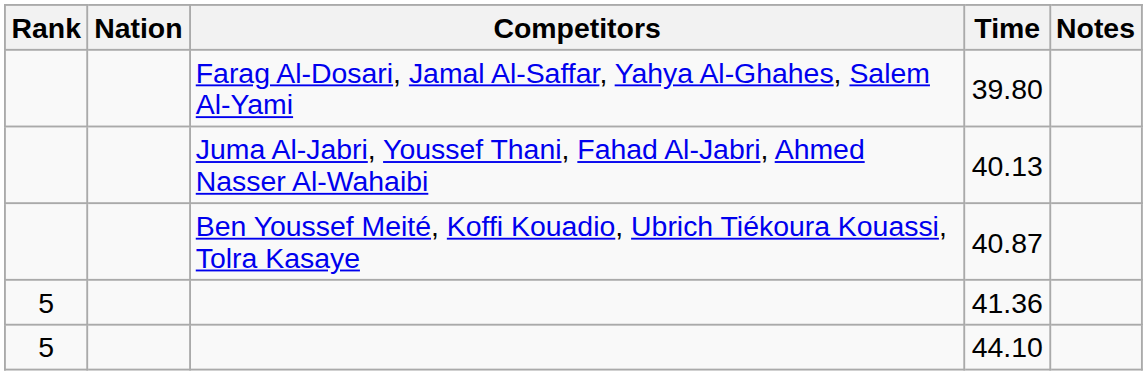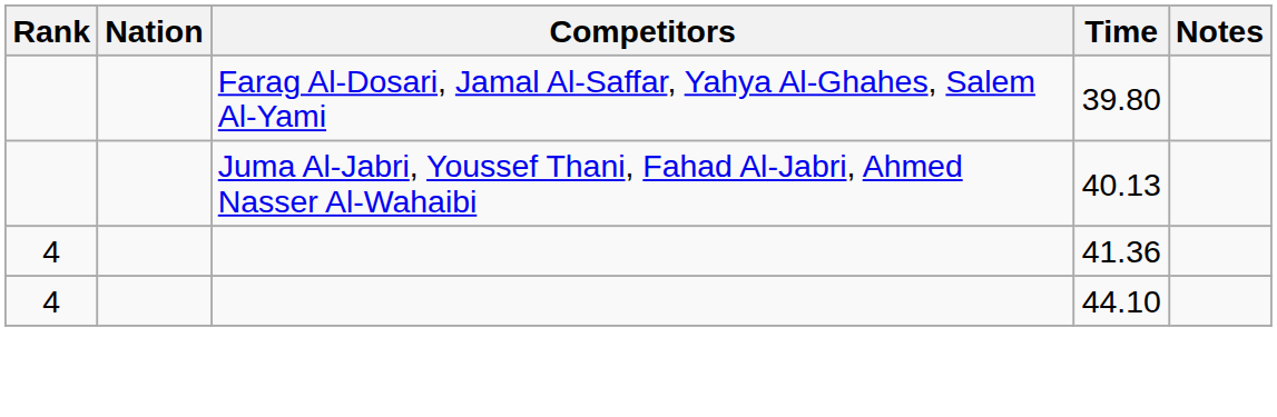 <table class="wikitable sortable" style="text-align:center; font-size:95%">
 <tr>
 <th>Rank</th>
 <th>Nation</th>
 <th>Competitors</th>
 <th>Time</th>
 <th>Notes</th>
 </tr>
 <tr>
 <td></td>
 <td align=left></td>
 <td align=left><a href='#'>Farag Al-Dosari</a>, <a href='#'>Jamal Al-Saffar</a>, <a href='#'>Yahya Al-Ghahes</a>, <a href='#'>Salem Al-Yami</a></td>
 <td>39.80</td>
 <td></td>
 </tr>
 <tr>
 <td></td>
 <td align=left></td>
 <td align=left><a href='#'>Juma Al-Jabri</a>, <a href='#'>Youssef Thani</a>, <a href='#'>Fahad Al-Jabri</a>, <a href='#'>Ahmed Nasser Al-Wahaibi</a></td>
 <td>40.13</td>
 <td></td>
 </tr>
 <tr>
-<td></td>
-<td align=left></td>
-<td align=left><a href='#'>Ben Youssef Meité</a>, <a href='#'>Koffi Kouadio</a>, <a href='#'>Ubrich Tiékoura Kouassi</a>, <a href='#'>Tolra Kasaye</a></td>
-<td>40.87</td>
-<td></td>
-</tr>
-<tr>
-<td>5</td>
+<td>4</td>
 <td align=left></td>
 <td align=left></td>
 <td>41.36</td>
 <td></td>
 </tr>
 <tr>
-<td>5</td>
+<td>4</td>
 <td align=left></td>
 <td align=left></td>
 <td>44.10</td>
 <td></td>
 </tr>
 </table>
